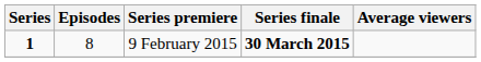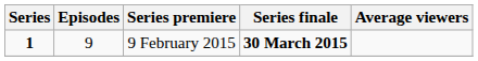 <table class="wikitable sortable">
 <tr>
 <th>Series</th>
 <th>Episodes</th>
 <th>Series premiere</th>
 <th>Series finale</th>
 <th>Average viewers</th>
 </tr>
 <tr style="text-align:center;">
 <td><strong>1</strong></td>
-<td>8</td>
+<td>9</td>
 <td>9 February 2015</td>
 <td><strong>30 March 2015</strong></td>
 <td></td>
 </tr>
 <tr style="text-align:center;">
 </tr>
 </table>
